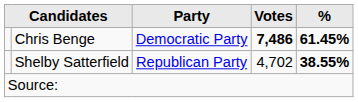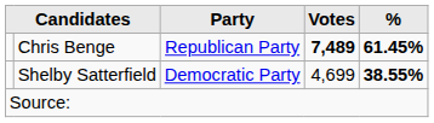 <table class=wikitable style="font-size:95%; text-align:right;">
 <tr>
 <th style="background-color:#E9E9E9" align=center colspan=2>Candidates</th>
 <th style="background-color:#E9E9E9" align=center>Party</th>
 <th style="background-color:#E9E9E9" align=center>Votes</th>
 <th style="background-color:#E9E9E9" align=center>%</th>
 </tr>
 <tr>
 <td></td>
 <td align=left>Chris Benge</td>
-<td align=center><a href='#'>Democratic Party</a></td>
-<td><strong>7,486 </strong></td>
+<td align=center><a href='#'>Republican Party</a></td>
+<td><strong>7,489 </strong></td>
 <td><strong>61.45%</strong></td>
 </tr>
 <tr>
 <td></td>
 <td align=left>Shelby Satterfield</td>
-<td align=center><a href='#'>Republican Party</a></td>
-<td>4,702</td>
+<td align=center><a href='#'>Democratic Party</a></td>
+<td>4,699</td>
 <td><strong>38.55%</strong></td>
 </tr>
 <tr>
 <td align="left" colspan=6>Source:</td>
 </tr>
 </table>
